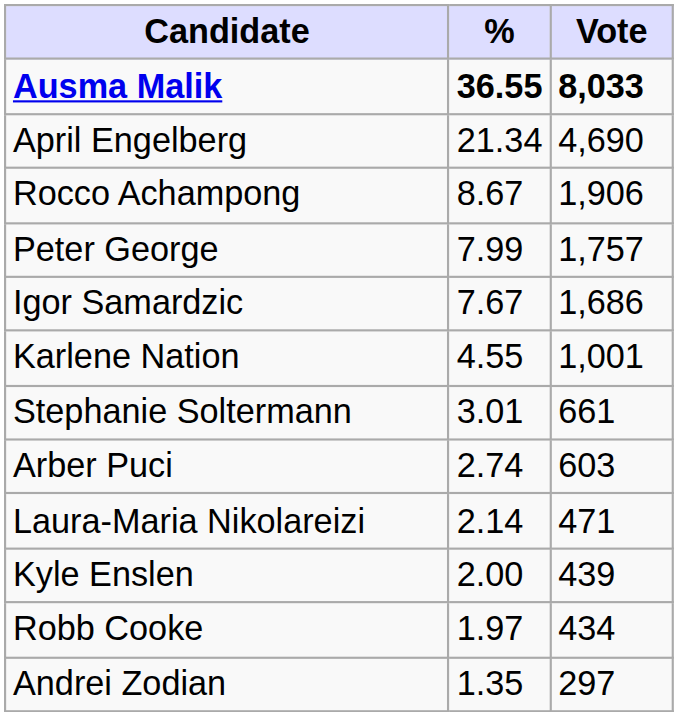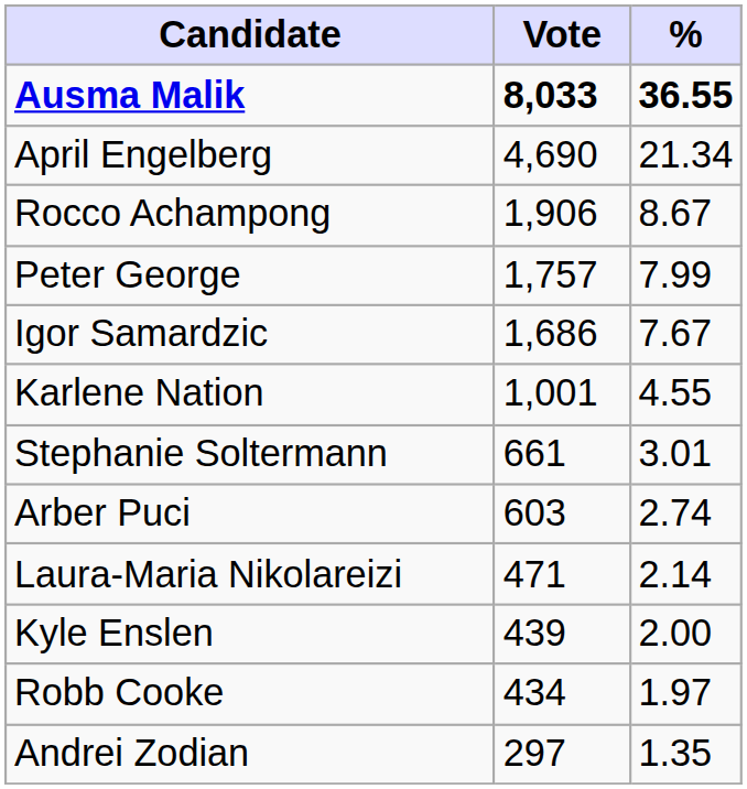 <table class="wikitable">
 <tr>
 <th style="background:#ddf; width:200px;">Candidate</th>
+<th style="background:#ddf; width:50px;">Vote</th>
 <th style="background:#ddf; width:30px;">%</th>
-<th style="background:#ddf; width:50px;">Vote</th>
 </tr>
 <tr>
 <td><strong><a href='#'>Ausma Malik</a></strong></td>
+<td><strong>8,033</strong></td>
 <td><strong>36.55</strong></td>
-<td><strong>8,033</strong></td>
 </tr>
 <tr>
 <td>April Engelberg</td>
+<td>4,690</td>
 <td>21.34</td>
-<td>4,690</td>
 </tr>
 <tr>
 <td>Rocco Achampong</td>
+<td>1,906</td>
 <td>8.67</td>
-<td>1,906</td>
 </tr>
 <tr>
 <td>Peter George</td>
+<td>1,757</td>
 <td>7.99</td>
-<td>1,757</td>
 </tr>
 <tr>
 <td>Igor Samardzic</td>
+<td>1,686</td>
 <td>7.67</td>
-<td>1,686</td>
 </tr>
 <tr>
 <td>Karlene Nation</td>
+<td>1,001</td>
 <td>4.55</td>
-<td>1,001</td>
 </tr>
 <tr>
 <td>Stephanie Soltermann</td>
+<td>661</td>
 <td>3.01</td>
-<td>661</td>
 </tr>
 <tr>
 <td>Arber Puci</td>
+<td>603</td>
 <td>2.74</td>
-<td>603</td>
 </tr>
 <tr>
 <td>Laura-Maria Nikolareizi</td>
+<td>471</td>
 <td>2.14</td>
-<td>471</td>
 </tr>
 <tr>
 <td>Kyle Enslen</td>
+<td>439</td>
 <td>2.00</td>
-<td>439</td>
 </tr>
 <tr>
 <td>Robb Cooke</td>
+<td>434</td>
 <td>1.97</td>
-<td>434</td>
 </tr>
 <tr>
 <td>Andrei Zodian</td>
+<td>297</td>
 <td>1.35</td>
-<td>297</td>
 </tr>
 </table>
